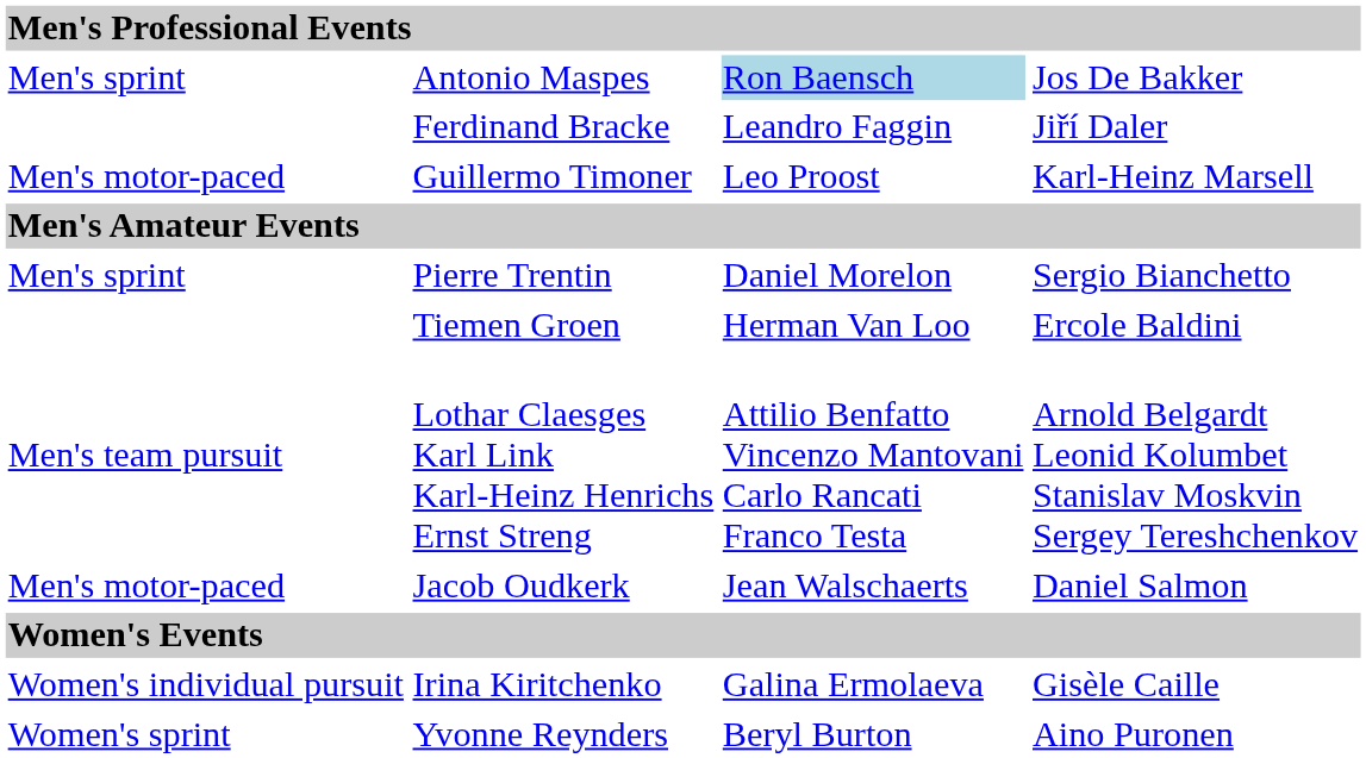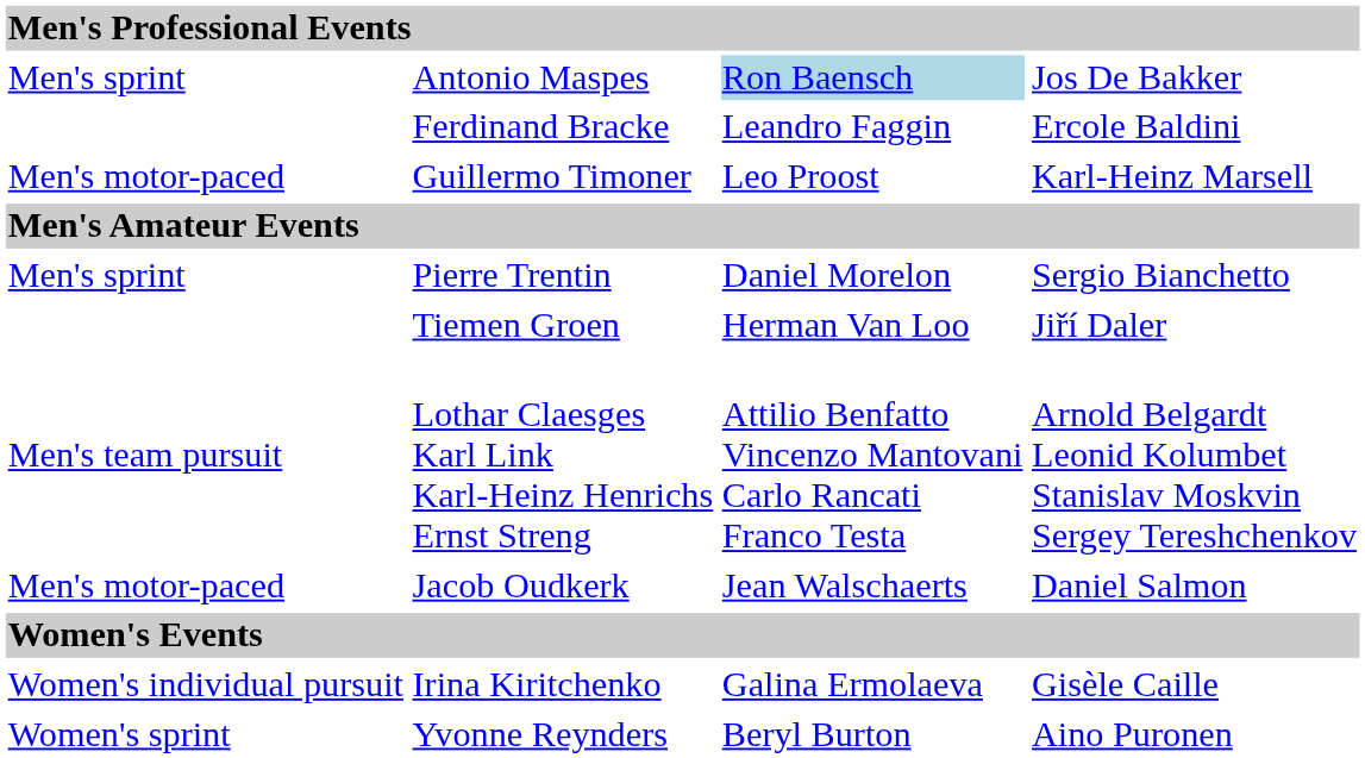 <table>
 <tr bgcolor="#cccccc">
 <td colspan=7><strong>Men's Professional Events</strong></td>
 </tr>
 <tr>
 <td><a href='#'>Men's sprint</a> <br></td>
 <td><a href='#'>Antonio Maspes</a><br></td>
 <td style="background: lightblue;"><a href='#'>Ron Baensch</a><br></td>
 <td><a href='#'>Jos De Bakker</a><br></td>
 </tr>
 <tr>
 <td><br></td>
 <td><a href='#'>Ferdinand Bracke</a><br></td>
 <td><a href='#'>Leandro Faggin</a><br></td>
-<td><a href='#'>Jiří Daler</a><br></td>
+<td><a href='#'>Ercole Baldini</a><br></td>
 </tr>
 <tr>
 <td><a href='#'>Men's motor-paced</a><br></td>
 <td><a href='#'>Guillermo Timoner</a><br></td>
 <td><a href='#'>Leo Proost</a><br></td>
 <td><a href='#'>Karl-Heinz Marsell</a><br></td>
 </tr>
 <tr bgcolor="#cccccc">
 <td colspan=7><strong>Men's Amateur Events</strong></td>
 </tr>
 <tr>
 <td><a href='#'>Men's sprint</a> <br></td>
 <td><a href='#'>Pierre Trentin</a> <br></td>
 <td><a href='#'>Daniel Morelon</a><br></td>
 <td><a href='#'>Sergio Bianchetto</a><br></td>
 </tr>
 <tr>
 <td><br></td>
 <td><a href='#'>Tiemen Groen</a><br></td>
 <td><a href='#'>Herman Van Loo</a><br></td>
-<td><a href='#'>Ercole Baldini</a><br></td>
+<td><a href='#'>Jiří Daler</a><br></td>
 </tr>
 <tr>
 <td><a href='#'>Men's team pursuit</a><br></td>
 <td> <br> <a href='#'>Lothar Claesges</a><br> <a href='#'>Karl Link</a><br> <a href='#'>Karl-Heinz Henrichs</a><br> <a href='#'>Ernst Streng</a></td>
 <td><br> <a href='#'>Attilio Benfatto</a><br> <a href='#'>Vincenzo Mantovani</a><br><a href='#'>Carlo Rancati</a><br> <a href='#'>Franco Testa</a></td>
 <td> <br> <a href='#'>Arnold Belgardt</a><br> <a href='#'>Leonid Kolumbet</a><br> <a href='#'>Stanislav Moskvin</a><br> <a href='#'>Sergey Tereshchenkov</a></td>
 </tr>
 <tr>
 <td><a href='#'>Men's motor-paced</a><br></td>
 <td><a href='#'>Jacob Oudkerk</a><br></td>
 <td><a href='#'>Jean Walschaerts</a><br></td>
 <td><a href='#'>Daniel Salmon</a><br></td>
 </tr>
 <tr bgcolor="#cccccc">
 <td colspan=7><strong>Women's Events</strong></td>
 </tr>
 <tr>
 <td><a href='#'>Women's individual pursuit</a><br></td>
 <td><a href='#'>Irina Kiritchenko</a><br></td>
 <td><a href='#'>Galina Ermolaeva</a><br></td>
 <td><a href='#'>Gisèle Caille</a><br></td>
 </tr>
 <tr>
 <td><a href='#'>Women's sprint</a><br></td>
 <td><a href='#'>Yvonne Reynders</a><br></td>
 <td><a href='#'>Beryl Burton</a><br></td>
 <td><a href='#'>Aino Puronen</a><br></td>
 </tr>
 </table>
